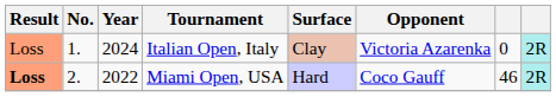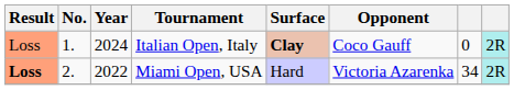 <table class="wikitable" style=font-size:100%>
 <tr>
 <th>Result</th>
 <th>No.</th>
 <th>Year</th>
 <th>Tournament</th>
 <th>Surface</th>
 <th>Opponent</th>
 <th class="unsortable"></th>
 <th class="unsortable"></th>
 </tr>
 <tr>
 <td style="background:#FFA07A">Loss</td>
 <td>1.</td>
 <td>2024</td>
 <td><a href='#'>Italian Open</a>, Italy</td>
-<td style="background:#ebc2af">Clay</td>
-<td> <a href='#'>Victoria Azarenka</a></td>
+<td style="background:#ebc2af"><strong>Clay</strong></td>
+<td> <a href='#'>Coco Gauff</a></td>
 <td>0</td>
 <td bgcolor=#afeeee>2R</td>
 </tr>
 <tr>
 <td style="background:#FFA07A"><strong>Loss</strong></td>
 <td>2.</td>
 <td>2022</td>
 <td><a href='#'>Miami Open</a>, USA</td>
 <td style="background:#ccccff">Hard</td>
-<td> <a href='#'>Coco Gauff</a></td>
-<td>46</td>
+<td> <a href='#'>Victoria Azarenka</a></td>
+<td>34</td>
 <td bgcolor=#afeeee>2R</td>
 </tr>
 <tr>
 </tr>
 </table>
